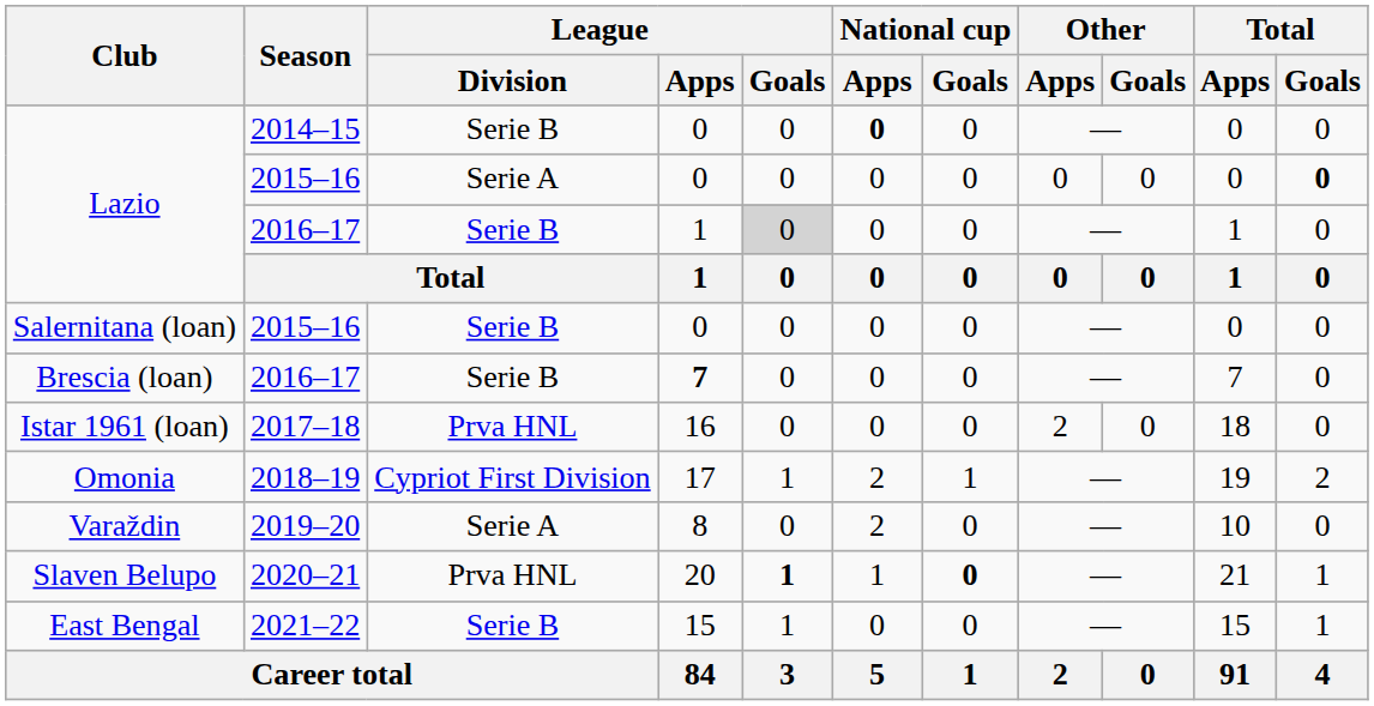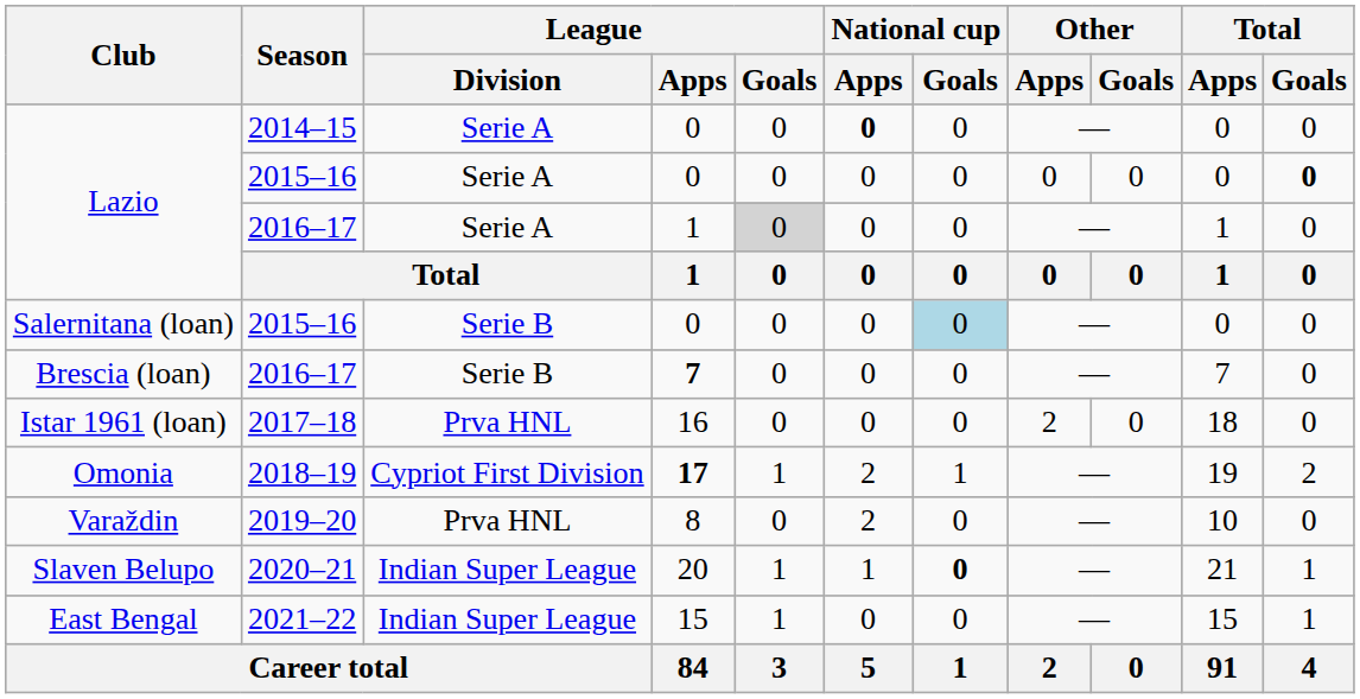 <table class="wikitable" style="text-align: center;">
 <tr>
 <th rowspan="2">Club</th>
 <th rowspan="2">Season</th>
 <th colspan="3">League</th>
 <th colspan="2">National cup</th>
 <th colspan="2">Other</th>
 <th colspan="2">Total</th>
 </tr>
 <tr>
 <th>Division</th>
 <th>Apps</th>
 <th>Goals</th>
 <th>Apps</th>
 <th>Goals</th>
 <th>Apps</th>
 <th>Goals</th>
 <th>Apps</th>
 <th>Goals</th>
 </tr>
 <tr>
 <td rowspan="4"><a href='#'>Lazio</a></td>
 <td><a href='#'>2014–15</a></td>
-<td>Serie B</td>
+<td><a href='#'>Serie A</a></td>
 <td>0</td>
 <td>0</td>
 <td><strong>0</strong></td>
 <td>0</td>
 <td colspan="2">—</td>
 <td>0</td>
 <td>0</td>
 </tr>
 <tr>
 <td><a href='#'>2015–16</a></td>
 <td>Serie A</td>
 <td>0</td>
 <td>0</td>
 <td>0</td>
 <td>0</td>
 <td>0</td>
 <td>0</td>
 <td>0</td>
 <td><strong>0</strong></td>
 </tr>
 <tr>
 <td><a href='#'>2016–17</a></td>
-<td><a href='#'>Serie B</a></td>
+<td>Serie A</td>
 <td>1</td>
 <td style="background: lightgrey;">0</td>
 <td>0</td>
 <td>0</td>
 <td colspan="2">—</td>
 <td>1</td>
 <td>0</td>
 </tr>
 <tr>
 <th colspan="2">Total</th>
 <th>1</th>
 <th>0</th>
 <th>0</th>
 <th>0</th>
 <th>0</th>
 <th>0</th>
 <th>1</th>
 <th>0</th>
 </tr>
 <tr>
 <td><a href='#'>Salernitana</a> (loan)</td>
 <td><a href='#'>2015–16</a></td>
 <td><a href='#'>Serie B</a></td>
 <td>0</td>
 <td>0</td>
 <td>0</td>
-<td>0</td>
+<td style="background: lightblue;">0</td>
 <td colspan="2">—</td>
 <td>0</td>
 <td>0</td>
 </tr>
 <tr>
 <td><a href='#'>Brescia</a> (loan)</td>
 <td><a href='#'>2016–17</a></td>
 <td>Serie B</td>
 <td><strong>7</strong></td>
 <td>0</td>
 <td>0</td>
 <td>0</td>
 <td colspan="2">—</td>
 <td>7</td>
 <td>0</td>
 </tr>
 <tr>
 <td><a href='#'>Istar 1961</a> (loan)</td>
 <td><a href='#'>2017–18</a></td>
 <td><a href='#'>Prva HNL</a></td>
 <td>16</td>
 <td>0</td>
 <td>0</td>
 <td>0</td>
 <td>2</td>
 <td>0</td>
 <td>18</td>
 <td>0</td>
 </tr>
 <tr>
 <td><a href='#'>Omonia</a></td>
 <td><a href='#'>2018–19</a></td>
 <td><a href='#'>Cypriot First Division</a></td>
-<td>17</td>
+<td><strong>17</strong></td>
 <td>1</td>
 <td>2</td>
 <td>1</td>
 <td colspan="2">—</td>
 <td>19</td>
 <td>2</td>
 </tr>
 <tr>
 <td><a href='#'>Varaždin</a></td>
 <td><a href='#'>2019–20</a></td>
-<td>Serie A</td>
+<td>Prva HNL</td>
 <td>8</td>
 <td>0</td>
 <td>2</td>
 <td>0</td>
 <td colspan="2">—</td>
 <td>10</td>
 <td>0</td>
 </tr>
 <tr>
 <td><a href='#'>Slaven Belupo</a></td>
 <td><a href='#'>2020–21</a></td>
-<td>Prva HNL</td>
+<td><a href='#'>Indian Super League</a></td>
 <td>20</td>
-<td><strong>1</strong></td>
+<td>1</td>
 <td>1</td>
 <td><strong>0</strong></td>
 <td colspan="2">—</td>
 <td>21</td>
 <td>1</td>
 </tr>
 <tr>
 <td><a href='#'>East Bengal</a></td>
 <td><a href='#'>2021–22</a></td>
-<td><a href='#'>Serie B</a></td>
+<td><a href='#'>Indian Super League</a></td>
 <td>15</td>
 <td>1</td>
 <td>0</td>
 <td>0</td>
 <td colspan="2">—</td>
 <td>15</td>
 <td>1</td>
 </tr>
 <tr>
 <th colspan="3">Career total</th>
 <th>84</th>
 <th>3</th>
 <th>5</th>
 <th>1</th>
 <th>2</th>
 <th>0</th>
 <th>91</th>
 <th>4</th>
 </tr>
 </table>
